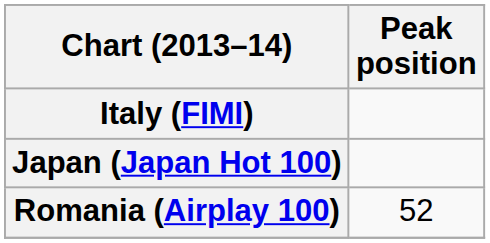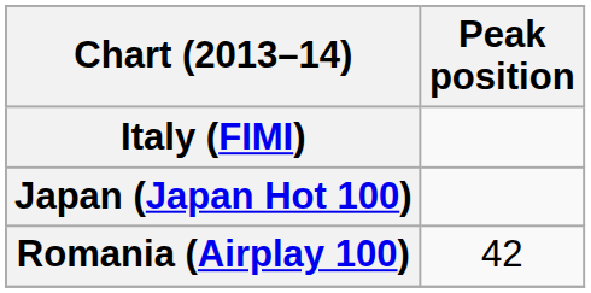 <table class="wikitable sortable plainrowheaders">
 <tr>
 <th>Chart (2013–14)</th>
 <th>Peak<br>position</th>
 </tr>
 <tr>
 <th scope="row">Italy (<a href='#'>FIMI</a>)</th>
 <td></td>
 </tr>
 <tr>
 <th scope="row">Japan (<a href='#'>Japan Hot 100</a>)</th>
 <td></td>
 </tr>
 <tr>
 <th scope="row">Romania (<a href='#'>Airplay 100</a>)</th>
-<td style="text-align:center;">52</td>
+<td style="text-align:center;">42</td>
 </tr>
 <tr>
 </tr>
 </table>
